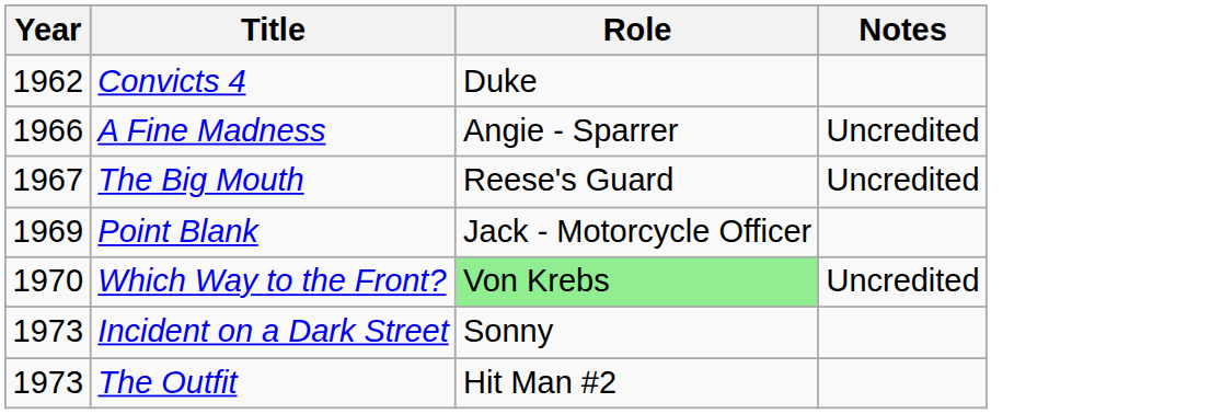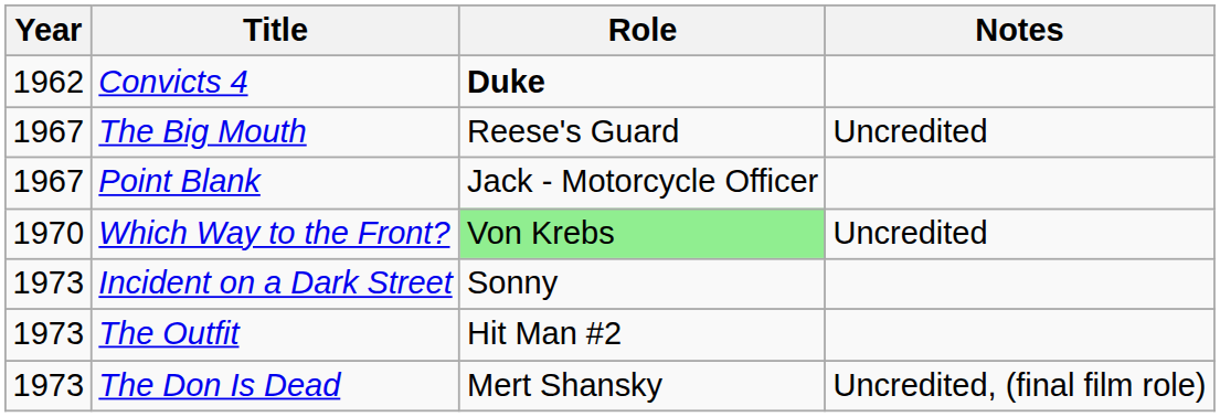 <table class="wikitable">
 <tr>
 <th>Year</th>
 <th>Title</th>
 <th>Role</th>
 <th>Notes</th>
 </tr>
 <tr>
 <td>1962</td>
 <td><em><a href='#'>Convicts 4</a></em></td>
-<td>Duke</td>
+<td><strong>Duke</strong></td>
 <td></td>
-</tr>
-<tr>
-<td>1966</td>
-<td><em><a href='#'>A Fine Madness</a></em></td>
-<td>Angie - Sparrer</td>
-<td>Uncredited</td>
 </tr>
 <tr>
 <td>1967</td>
 <td><em><a href='#'>The Big Mouth</a></em></td>
 <td>Reese's Guard</td>
 <td>Uncredited</td>
 </tr>
 <tr>
-<td>1969</td>
+<td>1967</td>
 <td><em><a href='#'>Point Blank</a></em></td>
 <td>Jack - Motorcycle Officer</td>
 <td></td>
 </tr>
 <tr>
 <td>1970</td>
 <td><em><a href='#'>Which Way to the Front?</a></em></td>
 <td style="background: lightgreen;">Von Krebs</td>
 <td>Uncredited</td>
 </tr>
 <tr>
 <td>1973</td>
 <td><em><a href='#'>Incident on a Dark Street</a></em></td>
 <td>Sonny</td>
 <td></td>
 </tr>
 <tr>
 <td>1973</td>
 <td><em><a href='#'>The Outfit</a></em></td>
 <td>Hit Man #2</td>
 <td></td>
 </tr>
+<tr>
+<td>1973</td>
+<td><em><a href='#'>The Don Is Dead</a></em></td>
+<td>Mert Shansky</td>
+<td>Uncredited, (final film role)</td>
+</tr>
 </table>
